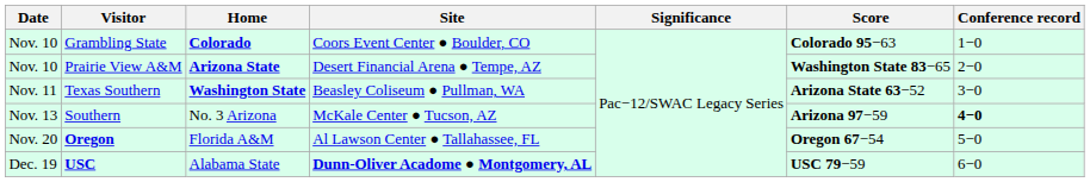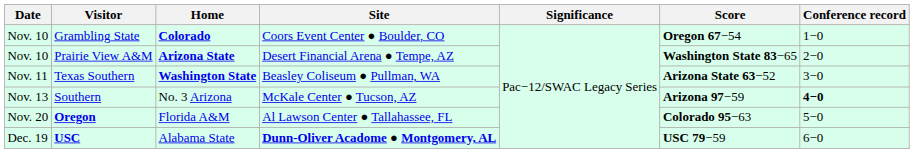 <table class="wikitable">
 <tr>
 <th>Date</th>
 <th>Visitor</th>
 <th>Home</th>
 <th>Site</th>
 <th>Significance</th>
 <th>Score</th>
 <th>Conference record</th>
 </tr>
 <tr style="background:#D8FFEB;">
 <td>Nov. 10</td>
 <td><a href='#'>Grambling State</a></td>
 <td><strong><a href='#'>Colorado</a></strong></td>
 <td><a href='#'>Coors Event Center</a> ● <a href='#'>Boulder, CO</a></td>
 <td rowspan="6">Pac−12/SWAC Legacy Series</td>
-<td><strong>Colorado 95</strong>−63</td>
+<td><strong>Oregon 67</strong>−54</td>
 <td>1−0</td>
 </tr>
 <tr style="background:#D8FFEB;">
 <td>Nov. 10</td>
 <td><a href='#'>Prairie View A&M</a></td>
 <td><strong><a href='#'>Arizona State</a></strong></td>
 <td><a href='#'>Desert Financial Arena</a> ● <a href='#'>Tempe, AZ</a></td>
 <td><strong>Washington State 83</strong>−65</td>
 <td>2−0</td>
 </tr>
 <tr style="background:#D8FFEB;">
 <td>Nov. 11</td>
 <td><a href='#'>Texas Southern</a></td>
 <td><strong><a href='#'>Washington State</a></strong></td>
 <td><a href='#'>Beasley Coliseum</a> ● <a href='#'>Pullman, WA</a></td>
 <td><strong>Arizona State 63</strong>−52</td>
 <td>3−0</td>
 </tr>
 <tr style="background:#D8FFEB;">
 <td>Nov. 13</td>
 <td><a href='#'>Southern</a></td>
 <td>No. 3 <a href='#'>Arizona</a></td>
 <td><a href='#'>McKale Center</a> ● <a href='#'>Tucson, AZ</a></td>
 <td><strong>Arizona 97</strong>−59</td>
 <td><strong>4−0</strong></td>
 </tr>
 <tr style="background:#D8FFEB;">
 <td>Nov. 20</td>
 <td><strong><a href='#'>Oregon</a></strong></td>
 <td><a href='#'>Florida A&M</a></td>
 <td><a href='#'>Al Lawson Center</a> ● <a href='#'>Tallahassee, FL</a></td>
-<td><strong>Oregon 67</strong>−54</td>
+<td><strong>Colorado 95</strong>−63</td>
 <td>5−0</td>
 </tr>
 <tr style="background:#D8FFEB;">
 <td>Dec. 19</td>
 <td><strong><a href='#'>USC</a></strong></td>
 <td><a href='#'>Alabama State</a></td>
 <td><strong><a href='#'>Dunn-Oliver Acadome</a> ● <a href='#'>Montgomery, AL</a></strong></td>
 <td><strong>USC 79</strong>−59</td>
 <td>6−0</td>
 </tr>
 </table>
